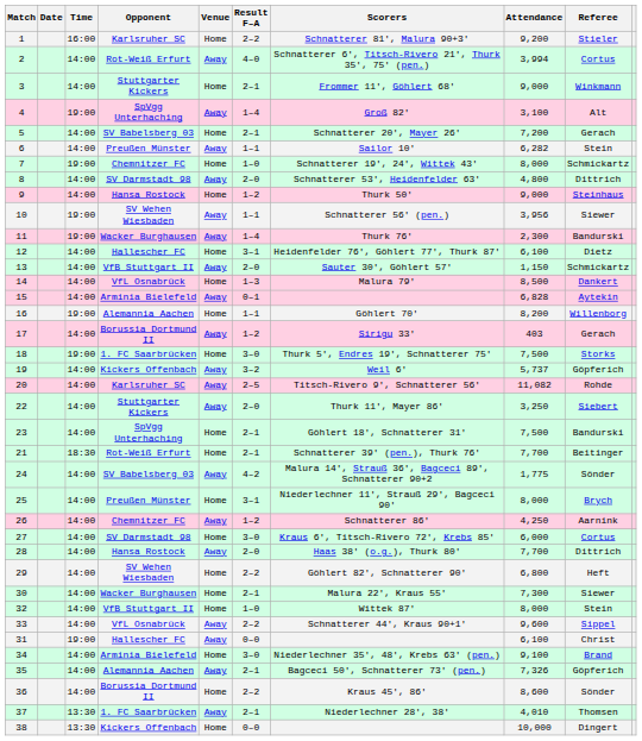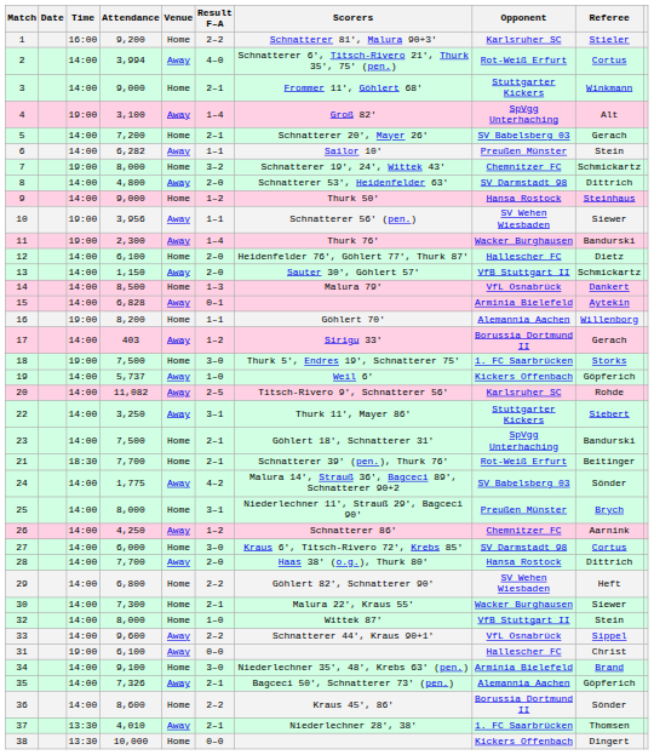 <table class="wikitable sortable" style="text-align:center">
 <tr>
 <th>Match</th>
 <th>Date</th>
 <th>Time</th>
-<th>Opponent</th>
+<th>Attendance</th>
 <th>Venue</th>
 <th>Result<br>F–A</th>
 <th class="unsortable">Scorers</th>
-<th>Attendance</th>
+<th>Opponent</th>
 <th class="unsortable">Referee</th>
 <th class="unsortable"></th>
 </tr>
 <tr bgcolor="#f3f3f3">
 <td>1</td>
 <td></td>
 <td>16:00</td>
-<td><a href='#'>Karlsruher SC</a></td>
+<td>9,200</td>
 <td>Home</td>
 <td>2–2</td>
 <td><a href='#'>Schnatterer</a> 81', <a href='#'>Malura</a> 90+3'</td>
-<td>9,200</td>
+<td><a href='#'>Karlsruher SC</a></td>
 <td><a href='#'>Stieler</a></td>
 <td></td>
 </tr>
 <tr bgcolor="#d0ffe3">
 <td>2</td>
 <td></td>
 <td>14:00</td>
-<td><a href='#'>Rot-Weiß Erfurt</a></td>
+<td>3,994</td>
 <td><a href='#'>Away</a></td>
 <td>4–0</td>
 <td>Schnatterer 6', <a href='#'>Titsch-Rivero</a> 21', <a href='#'>Thurk</a> 35', 75' (<a href='#'>pen.</a>)</td>
-<td>3,994</td>
+<td><a href='#'>Rot-Weiß Erfurt</a></td>
 <td><a href='#'>Cortus</a></td>
 <td></td>
 </tr>
 <tr bgcolor="#d0ffe3">
 <td>3</td>
 <td></td>
 <td>14:00</td>
-<td><a href='#'>Stuttgarter Kickers</a></td>
+<td>9,000</td>
 <td>Home</td>
 <td>2–1</td>
 <td><a href='#'>Frommer</a> 11', <a href='#'>Göhlert</a> 68'</td>
-<td>9,000</td>
+<td><a href='#'>Stuttgarter Kickers</a></td>
 <td><a href='#'>Winkmann</a></td>
 <td></td>
 </tr>
 <tr bgcolor="#ffd0e3">
 <td>4</td>
 <td></td>
 <td>19:00</td>
-<td><a href='#'>SpVgg Unterhaching</a></td>
+<td>3,100</td>
 <td><a href='#'>Away</a></td>
 <td>1–4</td>
 <td><a href='#'>Groß</a> 82'</td>
-<td>3,100</td>
+<td><a href='#'>SpVgg Unterhaching</a></td>
 <td>Alt</td>
 <td></td>
 </tr>
 <tr bgcolor="#d0ffe3">
 <td>5</td>
 <td></td>
 <td>14:00</td>
-<td><a href='#'>SV Babelsberg 03</a></td>
+<td>7,200</td>
 <td>Home</td>
 <td>2–1</td>
 <td>Schnatterer 20', <a href='#'>Mayer</a> 26'</td>
-<td>7,200</td>
+<td><a href='#'>SV Babelsberg 03</a></td>
 <td>Gerach</td>
 <td></td>
 </tr>
 <tr bgcolor="#f3f3f3">
 <td>6</td>
 <td></td>
 <td>14:00</td>
-<td><a href='#'>Preußen Münster</a></td>
+<td>6,282</td>
 <td><a href='#'>Away</a></td>
 <td>1–1</td>
 <td><a href='#'>Sailor</a> 10'</td>
-<td>6,282</td>
+<td><a href='#'>Preußen Münster</a></td>
 <td>Stein</td>
 <td></td>
 </tr>
 <tr bgcolor="#d0ffe3">
 <td>7</td>
 <td></td>
 <td>19:00</td>
+<td>8,000</td>
+<td>Home</td>
+<td>3–2</td>
+<td>Schnatterer 19', 24', <a href='#'>Wittek</a> 43'</td>
 <td><a href='#'>Chemnitzer FC</a></td>
-<td>Home</td>
-<td>1–0</td>
-<td>Schnatterer 19', 24', <a href='#'>Wittek</a> 43'</td>
-<td>8,000</td>
 <td>Schmickartz</td>
 <td></td>
 </tr>
 <tr bgcolor="#d0ffe3">
 <td>8</td>
 <td></td>
 <td>14:00</td>
-<td><a href='#'>SV Darmstadt 98</a></td>
+<td>4,800</td>
 <td><a href='#'>Away</a></td>
 <td>2–0</td>
 <td>Schnatterer 53', <a href='#'>Heidenfelder</a> 63'</td>
-<td>4,800</td>
+<td><a href='#'>SV Darmstadt 98</a></td>
 <td>Dittrich</td>
 <td></td>
 </tr>
 <tr bgcolor="#ffd0e3">
 <td>9</td>
 <td></td>
 <td>14:00</td>
-<td><a href='#'>Hansa Rostock</a></td>
+<td>9,000</td>
 <td>Home</td>
 <td>1–2</td>
 <td>Thurk 50'</td>
-<td>9,000</td>
+<td><a href='#'>Hansa Rostock</a></td>
 <td><a href='#'>Steinhaus</a></td>
 <td></td>
 </tr>
 <tr bgcolor="#f3f3f3">
 <td>10</td>
 <td></td>
 <td>19:00</td>
-<td><a href='#'>SV Wehen Wiesbaden</a></td>
+<td>3,956</td>
 <td><a href='#'>Away</a></td>
 <td>1–1</td>
 <td>Schnatterer 56' (<a href='#'>pen.</a>)</td>
-<td>3,956</td>
+<td><a href='#'>SV Wehen Wiesbaden</a></td>
 <td>Siewer</td>
 <td></td>
 </tr>
 <tr bgcolor="#ffd0e3">
 <td>11</td>
 <td></td>
 <td>19:00</td>
-<td><a href='#'>Wacker Burghausen</a></td>
+<td>2,300</td>
 <td><a href='#'>Away</a></td>
 <td>1–4</td>
 <td>Thurk 76'</td>
-<td>2,300</td>
+<td><a href='#'>Wacker Burghausen</a></td>
 <td>Bandurski</td>
 <td></td>
 </tr>
 <tr bgcolor="#d0ffe3">
 <td>12</td>
 <td></td>
 <td>14:00</td>
+<td>6,100</td>
+<td>Home</td>
+<td>2–0</td>
+<td>Heidenfelder 76', Göhlert 77', Thurk 87'</td>
 <td><a href='#'>Hallescher FC</a></td>
-<td>Home</td>
-<td>3–1</td>
-<td>Heidenfelder 76', Göhlert 77', Thurk 87'</td>
-<td>6,100</td>
 <td>Dietz</td>
 <td></td>
 </tr>
 <tr bgcolor="#d0ffe3">
 <td>13</td>
 <td></td>
 <td>14:00</td>
-<td><a href='#'>VfB Stuttgart II</a></td>
+<td>1,150</td>
 <td><a href='#'>Away</a></td>
 <td>2–0</td>
 <td><a href='#'>Sauter</a> 30', Göhlert 57'</td>
-<td>1,150</td>
+<td><a href='#'>VfB Stuttgart II</a></td>
 <td>Schmickartz</td>
 <td></td>
 </tr>
 <tr bgcolor="#ffd0e3">
 <td>14</td>
 <td></td>
 <td>14:00</td>
-<td><a href='#'>VfL Osnabrück</a></td>
+<td>8,500</td>
 <td>Home</td>
 <td>1–3</td>
 <td>Malura 79'</td>
-<td>8,500</td>
+<td><a href='#'>VfL Osnabrück</a></td>
 <td><a href='#'>Dankert</a></td>
 <td></td>
 </tr>
 <tr bgcolor="#ffd0e3">
 <td>15</td>
 <td></td>
 <td>14:00</td>
-<td><a href='#'>Arminia Bielefeld</a></td>
+<td>6,828</td>
 <td><a href='#'>Away</a></td>
 <td>0–1</td>
 <td></td>
-<td>6,828</td>
+<td><a href='#'>Arminia Bielefeld</a></td>
 <td><a href='#'>Aytekin</a></td>
 <td></td>
 </tr>
 <tr bgcolor="#f3f3f3">
 <td>16</td>
 <td></td>
 <td>19:00</td>
-<td><a href='#'>Alemannia Aachen</a></td>
+<td>8,200</td>
 <td>Home</td>
 <td>1–1</td>
 <td>Göhlert 70'</td>
-<td>8,200</td>
+<td><a href='#'>Alemannia Aachen</a></td>
 <td><a href='#'>Willenborg</a></td>
 <td></td>
 </tr>
 <tr bgcolor="#ffd0e3">
 <td>17</td>
 <td></td>
 <td>14:00</td>
-<td><a href='#'>Borussia Dortmund II</a></td>
+<td>403</td>
 <td><a href='#'>Away</a></td>
 <td>1–2</td>
 <td><a href='#'>Sirigu</a> 33'</td>
-<td>403</td>
+<td><a href='#'>Borussia Dortmund II</a></td>
 <td>Gerach</td>
 <td></td>
 </tr>
 <tr bgcolor="#d0ffe3">
 <td>18</td>
 <td></td>
 <td>19:00</td>
-<td><a href='#'>1. FC Saarbrücken</a></td>
+<td>7,500</td>
 <td>Home</td>
 <td>3–0</td>
 <td>Thurk 5', <a href='#'>Endres</a> 19', Schnatterer 75'</td>
-<td>7,500</td>
+<td><a href='#'>1. FC Saarbrücken</a></td>
 <td><a href='#'>Storks</a></td>
 <td></td>
 </tr>
 <tr bgcolor="#d0ffe3">
 <td>19</td>
 <td></td>
 <td>14:00</td>
+<td>5,737</td>
+<td><a href='#'>Away</a></td>
+<td>1–0</td>
+<td><a href='#'>Weil</a> 6'</td>
 <td><a href='#'>Kickers Offenbach</a></td>
-<td><a href='#'>Away</a></td>
-<td>3–2</td>
-<td><a href='#'>Weil</a> 6'</td>
-<td>5,737</td>
 <td>Göpferich</td>
 <td></td>
 </tr>
 <tr bgcolor="#ffd0e3">
 <td>20</td>
 <td></td>
 <td>14:00</td>
-<td><a href='#'>Karlsruher SC</a></td>
+<td>11,082</td>
 <td><a href='#'>Away</a></td>
 <td>2–5</td>
 <td>Titsch-Rivero 9', Schnatterer 56'</td>
-<td>11,082</td>
+<td><a href='#'>Karlsruher SC</a></td>
 <td>Rohde</td>
 <td></td>
 </tr>
 <tr bgcolor="#d0ffe3">
 <td>22</td>
 <td></td>
 <td>14:00</td>
+<td>3,250</td>
+<td><a href='#'>Away</a></td>
+<td>3–1</td>
+<td>Thurk 11', Mayer 86'</td>
 <td><a href='#'>Stuttgarter Kickers</a></td>
-<td><a href='#'>Away</a></td>
-<td>2–0</td>
-<td>Thurk 11', Mayer 86'</td>
-<td>3,250</td>
 <td><a href='#'>Siebert</a></td>
 <td></td>
 </tr>
 <tr bgcolor="#d0ffe3">
 <td>23</td>
 <td></td>
 <td>14:00</td>
-<td><a href='#'>SpVgg Unterhaching</a></td>
+<td>7,500</td>
 <td>Home</td>
 <td>2–1</td>
 <td>Göhlert 18', Schnatterer 31'</td>
-<td>7,500</td>
+<td><a href='#'>SpVgg Unterhaching</a></td>
 <td>Bandurski</td>
 <td></td>
 </tr>
 <tr bgcolor="#d0ffe3">
 <td>21</td>
 <td></td>
 <td>18:30</td>
-<td><a href='#'>Rot-Weiß Erfurt</a></td>
+<td>7,700</td>
 <td>Home</td>
 <td>2–1</td>
 <td>Schnatterer 39' (<a href='#'>pen.</a>), Thurk 76'</td>
-<td>7,700</td>
+<td><a href='#'>Rot-Weiß Erfurt</a></td>
 <td>Beitinger</td>
 <td></td>
 </tr>
 <tr bgcolor="#d0ffe3">
 <td>24</td>
 <td></td>
 <td>14:00</td>
-<td><a href='#'>SV Babelsberg 03</a></td>
+<td>1,775</td>
 <td><a href='#'>Away</a></td>
 <td>4–2</td>
 <td>Malura 14', <a href='#'>Strauß</a> 36', <a href='#'>Bagceci</a> 89', Schnatterer 90+2</td>
-<td>1,775</td>
+<td><a href='#'>SV Babelsberg 03</a></td>
 <td>Sönder</td>
 <td></td>
 </tr>
 <tr bgcolor="#d0ffe3">
 <td>25</td>
 <td></td>
 <td>14:00</td>
-<td><a href='#'>Preußen Münster</a></td>
+<td>8,000</td>
 <td>Home</td>
 <td>3–1</td>
 <td>Niederlechner 11', Strauß 29', Bagceci 90'</td>
-<td>8,000</td>
+<td><a href='#'>Preußen Münster</a></td>
 <td><a href='#'>Brych</a></td>
 <td></td>
 </tr>
 <tr bgcolor="#ffd0e3">
 <td>26</td>
 <td></td>
 <td>14:00</td>
-<td><a href='#'>Chemnitzer FC</a></td>
+<td>4,250</td>
 <td><a href='#'>Away</a></td>
 <td>1–2</td>
 <td>Schnatterer 86'</td>
-<td>4,250</td>
+<td><a href='#'>Chemnitzer FC</a></td>
 <td>Aarnink</td>
 <td></td>
 </tr>
 <tr bgcolor="#d0ffe3">
 <td>27</td>
 <td></td>
 <td>14:00</td>
-<td><a href='#'>SV Darmstadt 98</a></td>
+<td>6,000</td>
 <td>Home</td>
 <td>3–0</td>
 <td><a href='#'>Kraus</a> 6', Titsch-Rivero 72', <a href='#'>Krebs</a> 85'</td>
-<td>6,000</td>
+<td><a href='#'>SV Darmstadt 98</a></td>
 <td><a href='#'>Cortus</a></td>
 <td></td>
 </tr>
 <tr bgcolor="#d0ffe3">
 <td>28</td>
 <td></td>
 <td>14:00</td>
-<td><a href='#'>Hansa Rostock</a></td>
+<td>7,700</td>
 <td><a href='#'>Away</a></td>
 <td>2–0</td>
 <td><a href='#'>Haas</a> 38' (<a href='#'>o.g.</a>), Thurk 80'</td>
-<td>7,700</td>
+<td><a href='#'>Hansa Rostock</a></td>
 <td>Dittrich</td>
 <td></td>
 </tr>
 <tr bgcolor="#f3f3f3">
 <td>29</td>
 <td></td>
 <td>14:00</td>
-<td><a href='#'>SV Wehen Wiesbaden</a></td>
+<td>6,800</td>
 <td>Home</td>
 <td>2–2</td>
 <td>Göhlert 82', Schnatterer 90'</td>
-<td>6,800</td>
+<td><a href='#'>SV Wehen Wiesbaden</a></td>
 <td>Heft</td>
 <td></td>
 </tr>
 <tr bgcolor="#d0ffe3">
 <td>30</td>
 <td></td>
 <td>14:00</td>
-<td><a href='#'>Wacker Burghausen</a></td>
+<td>7,300</td>
 <td>Home</td>
 <td>2–1</td>
 <td>Malura 22', Kraus 55'</td>
-<td>7,300</td>
+<td><a href='#'>Wacker Burghausen</a></td>
 <td>Siewer</td>
 <td></td>
 </tr>
 <tr bgcolor="#d0ffe3">
 <td>32</td>
 <td></td>
 <td>14:00</td>
-<td><a href='#'>VfB Stuttgart II</a></td>
+<td>8,000</td>
 <td>Home</td>
 <td>1–0</td>
 <td>Wittek 87'</td>
-<td>8,000</td>
+<td><a href='#'>VfB Stuttgart II</a></td>
 <td>Stein</td>
 <td></td>
 </tr>
 <tr bgcolor="#f3f3f3">
 <td>33</td>
 <td></td>
 <td>14:00</td>
-<td><a href='#'>VfL Osnabrück</a></td>
+<td>9,600</td>
 <td><a href='#'>Away</a></td>
 <td>2–2</td>
 <td>Schnatterer 44', Kraus 90+1'</td>
-<td>9,600</td>
+<td><a href='#'>VfL Osnabrück</a></td>
 <td><a href='#'>Sippel</a></td>
 <td></td>
 </tr>
 <tr bgcolor="#f3f3f3">
 <td>31</td>
 <td></td>
 <td>19:00</td>
-<td><a href='#'>Hallescher FC</a></td>
+<td>6,100</td>
 <td><a href='#'>Away</a></td>
 <td>0–0</td>
 <td></td>
-<td>6,100</td>
+<td><a href='#'>Hallescher FC</a></td>
 <td>Christ</td>
 <td></td>
 </tr>
 <tr bgcolor="#d0ffe3">
 <td>34</td>
 <td></td>
 <td>14:00</td>
-<td><a href='#'>Arminia Bielefeld</a></td>
+<td>9,100</td>
 <td>Home</td>
 <td>3–0</td>
 <td>Niederlechner 35', 48', Krebs 63' (<a href='#'>pen.</a>)</td>
-<td>9,100</td>
+<td><a href='#'>Arminia Bielefeld</a></td>
 <td><a href='#'>Brand</a></td>
 <td></td>
 </tr>
 <tr bgcolor="#d0ffe3">
 <td>35</td>
 <td></td>
 <td>14:00</td>
-<td><a href='#'>Alemannia Aachen</a></td>
+<td>7,326</td>
 <td><a href='#'>Away</a></td>
 <td>2–1</td>
 <td>Bagceci 50', Schnatterer 73' (<a href='#'>pen.</a>)</td>
-<td>7,326</td>
+<td><a href='#'>Alemannia Aachen</a></td>
 <td>Göpferich</td>
 <td></td>
 </tr>
 <tr bgcolor="#f3f3f3">
 <td>36</td>
 <td></td>
 <td>14:00</td>
-<td><a href='#'>Borussia Dortmund II</a></td>
+<td>8,600</td>
 <td>Home</td>
 <td>2–2</td>
 <td>Kraus 45', 86'</td>
-<td>8,600</td>
+<td><a href='#'>Borussia Dortmund II</a></td>
 <td>Sönder</td>
 <td></td>
 </tr>
 <tr bgcolor="#d0ffe3">
 <td>37</td>
 <td></td>
 <td>13:30</td>
-<td><a href='#'>1. FC Saarbrücken</a></td>
+<td>4,010</td>
 <td><a href='#'>Away</a></td>
 <td>2–1</td>
 <td>Niederlechner 28', 38'</td>
-<td>4,010</td>
+<td><a href='#'>1. FC Saarbrücken</a></td>
 <td>Thomsen</td>
 <td></td>
 </tr>
 <tr bgcolor="#f3f3f3">
 <td>38</td>
 <td></td>
 <td>13:30</td>
-<td><a href='#'>Kickers Offenbach</a></td>
+<td>10,000</td>
 <td>Home</td>
 <td>0–0</td>
 <td></td>
-<td>10,000</td>
+<td><a href='#'>Kickers Offenbach</a></td>
 <td>Dingert</td>
 <td></td>
 </tr>
 </table>
